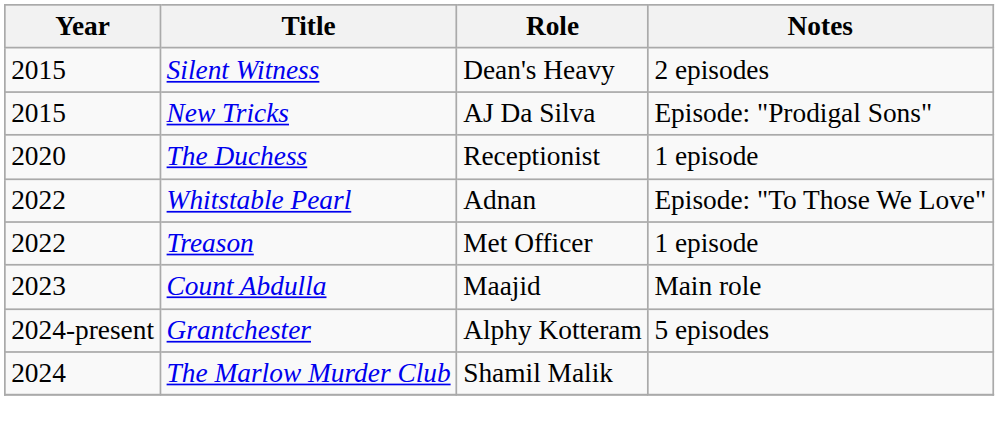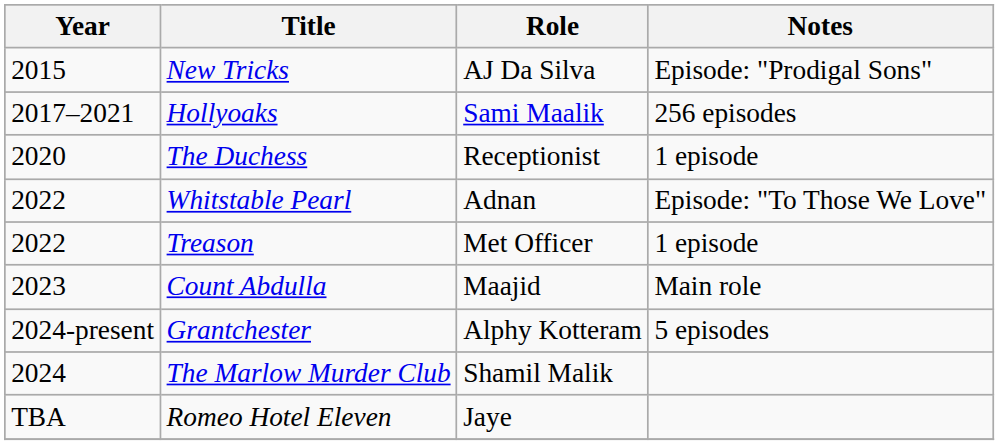 <table class="wikitable sortable">
 <tr>
 <th>Year</th>
 <th>Title</th>
 <th>Role</th>
 <th class="unsortable">Notes</th>
 </tr>
 <tr>
 <td>2015</td>
-<td><em><a href='#'>Silent Witness</a></em></td>
-<td>Dean's Heavy</td>
-<td>2 episodes</td>
-</tr>
-<tr>
-<td>2015</td>
 <td><em><a href='#'>New Tricks</a></em></td>
 <td>AJ Da Silva</td>
 <td>Episode: "Prodigal Sons"</td>
+</tr>
+<tr>
+<td>2017–2021</td>
+<td><em><a href='#'>Hollyoaks</a></em></td>
+<td><a href='#'>Sami Maalik</a></td>
+<td>256 episodes</td>
 </tr>
 <tr>
 <td>2020</td>
 <td><em><a href='#'>The Duchess</a></em></td>
 <td>Receptionist</td>
 <td>1 episode</td>
 </tr>
 <tr>
 <td>2022</td>
 <td><em><a href='#'>Whitstable Pearl</a></em></td>
 <td>Adnan</td>
 <td>Episode: "To Those We Love"</td>
 </tr>
 <tr>
 <td>2022</td>
 <td><em><a href='#'>Treason</a></em></td>
 <td>Met Officer</td>
 <td>1 episode</td>
 </tr>
 <tr>
 <td>2023</td>
 <td><em><a href='#'>Count Abdulla</a></em></td>
 <td>Maajid</td>
 <td>Main role</td>
 </tr>
 <tr>
 <td>2024-present</td>
 <td><em><a href='#'>Grantchester</a></em></td>
 <td>Alphy Kotteram</td>
 <td>5 episodes</td>
 </tr>
 <tr>
 <td>2024</td>
 <td><em><a href='#'>The Marlow Murder Club</a></em></td>
 <td>Shamil Malik</td>
 <td></td>
 </tr>
 <tr>
+<td>TBA</td>
+<td><em>Romeo Hotel Eleven</em></td>
+<td>Jaye</td>
+<td></td>
+</tr>
+<tr>
 </tr>
 </table>
